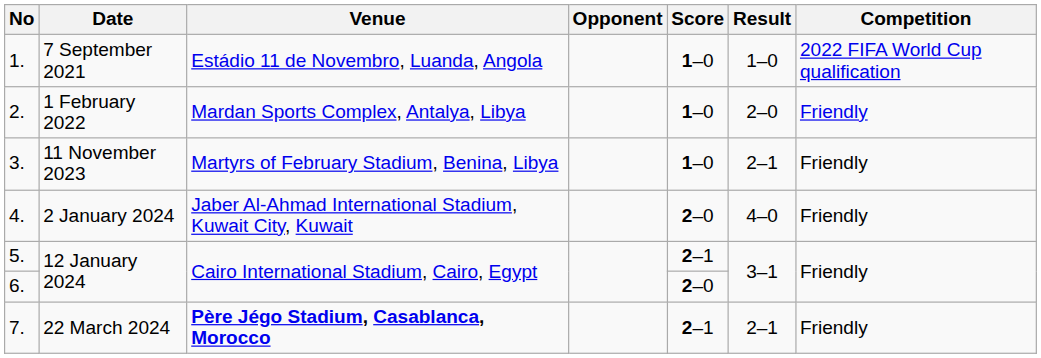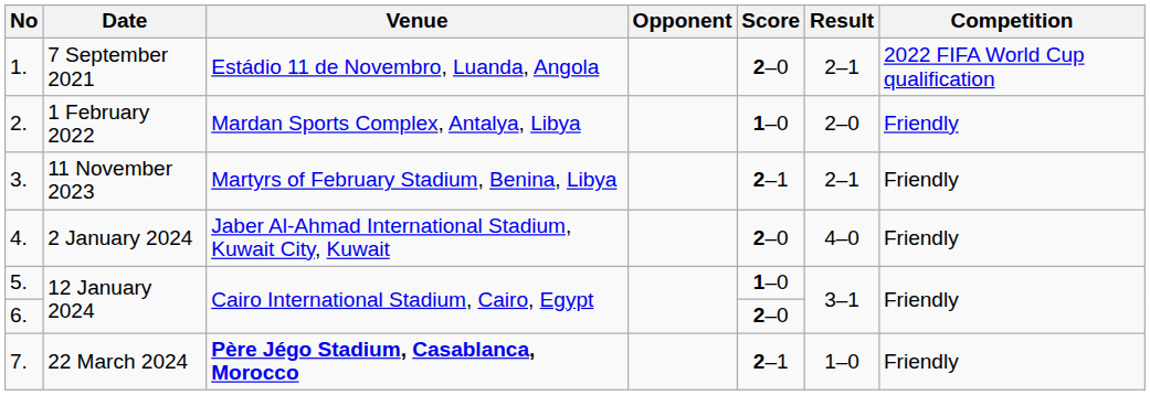 <table class="wikitable">
 <tr>
 <th>No</th>
 <th>Date</th>
 <th>Venue</th>
 <th>Opponent</th>
 <th>Score</th>
 <th>Result</th>
 <th>Competition</th>
 </tr>
 <tr>
 <td>1.</td>
 <td>7 September 2021</td>
 <td><a href='#'>Estádio 11 de Novembro</a>, <a href='#'>Luanda</a>, <a href='#'>Angola</a></td>
 <td></td>
-<td align=center><strong>1</strong>–0</td>
-<td align=center>1–0</td>
+<td align=center><strong>2</strong>–0</td>
+<td align=center>2–1</td>
 <td><a href='#'>2022 FIFA World Cup qualification</a></td>
 </tr>
 <tr>
 <td>2.</td>
 <td>1 February 2022</td>
 <td><a href='#'>Mardan Sports Complex</a>, <a href='#'>Antalya</a>, <a href='#'>Libya</a></td>
 <td></td>
 <td align=center><strong>1</strong>–0</td>
 <td align=center>2–0</td>
 <td><a href='#'>Friendly</a></td>
 </tr>
 <tr>
 <td>3.</td>
 <td>11 November 2023</td>
 <td><a href='#'>Martyrs of February Stadium</a>, <a href='#'>Benina</a>, <a href='#'>Libya</a></td>
 <td></td>
-<td align=center><strong>1</strong>–0</td>
+<td align=center><strong>2</strong>–1</td>
 <td align=center>2–1</td>
 <td>Friendly</td>
 </tr>
 <tr>
 <td>4.</td>
 <td>2 January 2024</td>
 <td><a href='#'>Jaber Al-Ahmad International Stadium</a>, <a href='#'>Kuwait City</a>, <a href='#'>Kuwait</a></td>
 <td></td>
 <td align=center><strong>2</strong>–0</td>
 <td align=center>4–0</td>
 <td>Friendly</td>
 </tr>
 <tr>
 <td>5.</td>
 <td rowspan=2>12 January 2024</td>
 <td rowspan=2><a href='#'>Cairo International Stadium</a>, <a href='#'>Cairo</a>, <a href='#'>Egypt</a></td>
 <td rowspan=2></td>
-<td align=center><strong>2</strong>–1</td>
+<td align=center><strong>1</strong>–0</td>
 <td align=center rowspan=2>3–1</td>
 <td rowspan=2>Friendly</td>
 </tr>
 <tr>
 <td>6.</td>
 <td align=center><strong>2</strong>–0</td>
 </tr>
 <tr>
 <td>7.</td>
 <td>22 March 2024</td>
 <td><strong><a href='#'>Père Jégo Stadium</a>, <a href='#'>Casablanca</a>, <a href='#'>Morocco</a></strong></td>
 <td></td>
 <td align=center><strong>2</strong>–1</td>
-<td align=center>2–1</td>
+<td align=center>1–0</td>
 <td>Friendly</td>
 </tr>
 </table>
